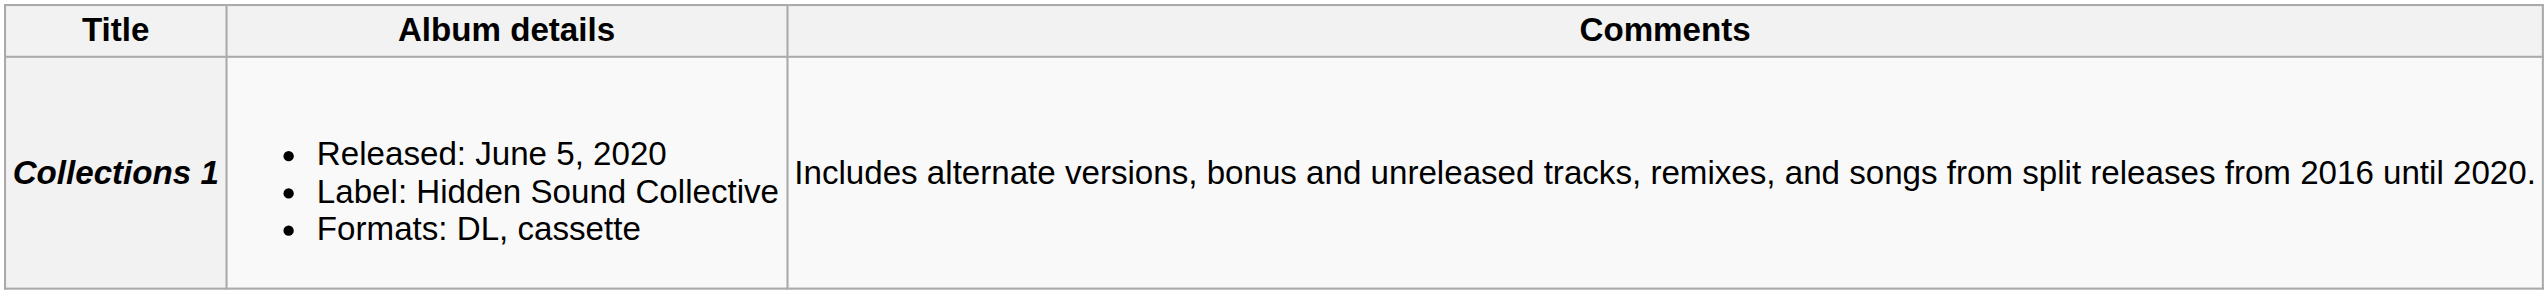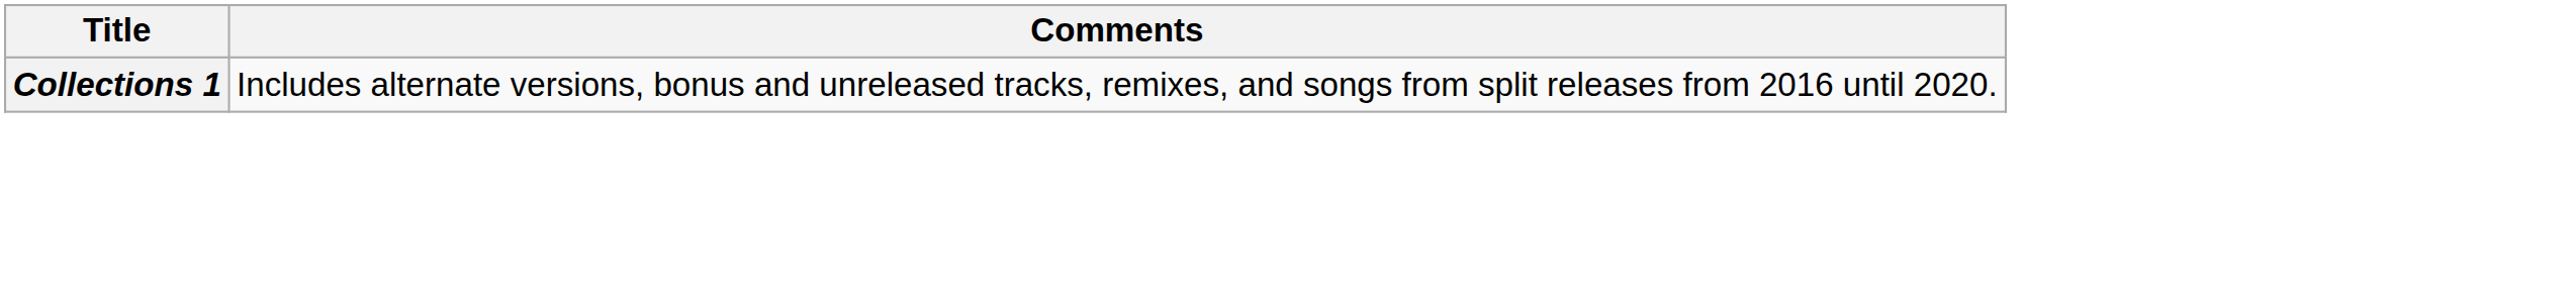 <table class="wikitable plainrowheaders">
 <tr>
 <th scope="col">Title</th>
-<th scope="col">Album details</th>
 <th scope="col">Comments</th>
 </tr>
 <tr>
 <th scope="row"><em>Collections 1</em></th>
-<td><br><ul><li>Released: June 5, 2020</li><li>Label: Hidden Sound Collective</li><li>Formats: DL, cassette</li></ul></td>
 <td>Includes alternate versions, bonus and unreleased tracks, remixes, and songs from split releases from 2016 until 2020.</td>
 </tr>
 </table>
